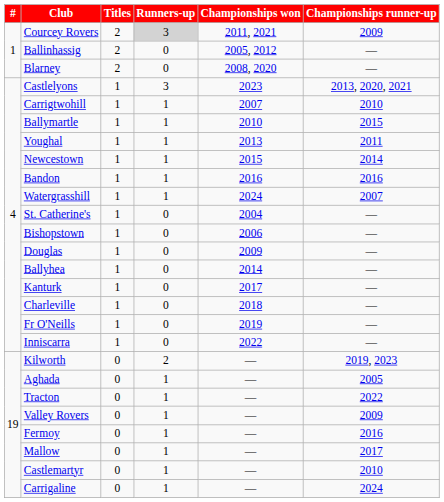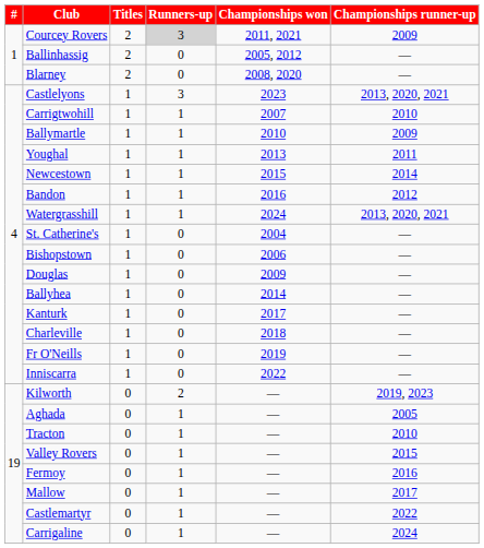 <table class="wikitable sortable" style="text-align:center">
 <tr>
 <th style="background:red;color:white">#</th>
 <th style="background:red;color:white">Club</th>
 <th style="background:red;color:white">Titles</th>
 <th style="background:red;color:white">Runners-up</th>
 <th style="background:red;color:white">Championships won</th>
 <th style="background:red;color:white">Championships runner-up</th>
 </tr>
 <tr>
 <td rowspan="3">1</td>
 <td style="text-align:left"> <a href='#'>Courcey Rovers</a></td>
 <td>2</td>
 <td style="background: lightgrey;">3</td>
 <td><a href='#'>2011</a>, <a href='#'>2021</a></td>
 <td><a href='#'>2009</a></td>
 </tr>
 <tr>
 <td style="text-align:left"> <a href='#'>Ballinhassig</a></td>
 <td>2</td>
 <td>0</td>
 <td><a href='#'>2005</a>, <a href='#'>2012</a></td>
 <td>—</td>
 </tr>
 <tr>
 <td style="text-align:left"> <a href='#'>Blarney</a></td>
 <td>2</td>
 <td>0</td>
 <td><a href='#'>2008</a>, <a href='#'>2020</a></td>
 <td>—</td>
 </tr>
 <tr>
 <td rowspan="15">4</td>
 <td style="text-align:left"> <a href='#'>Castlelyons</a></td>
 <td>1</td>
 <td>3</td>
 <td><a href='#'>2023</a></td>
 <td><a href='#'>2013</a>, <a href='#'>2020</a>, <a href='#'>2021</a></td>
 </tr>
 <tr>
 <td style="text-align:left"> <a href='#'>Carrigtwohill</a></td>
 <td>1</td>
 <td>1</td>
 <td><a href='#'>2007</a></td>
 <td><a href='#'>2010</a></td>
 </tr>
 <tr>
 <td style="text-align:left"> <a href='#'>Ballymartle</a></td>
 <td>1</td>
 <td>1</td>
 <td><a href='#'>2010</a></td>
-<td><a href='#'>2015</a></td>
+<td><a href='#'>2009</a></td>
 </tr>
 <tr>
 <td style="text-align:left"> <a href='#'>Youghal</a></td>
 <td>1</td>
 <td>1</td>
 <td><a href='#'>2013</a></td>
 <td><a href='#'>2011</a></td>
 </tr>
 <tr>
 <td style="text-align:left"> <a href='#'>Newcestown</a></td>
 <td>1</td>
 <td>1</td>
 <td><a href='#'>2015</a></td>
 <td><a href='#'>2014</a></td>
 </tr>
 <tr>
 <td style="text-align:left"> <a href='#'>Bandon</a></td>
 <td>1</td>
 <td>1</td>
 <td><a href='#'>2016</a></td>
-<td><a href='#'>2016</a></td>
+<td><a href='#'>2012</a></td>
 </tr>
 <tr>
 <td style="text-align:left"> <a href='#'>Watergrasshill</a></td>
 <td>1</td>
 <td>1</td>
 <td><a href='#'>2024</a></td>
-<td><a href='#'>2007</a></td>
+<td><a href='#'>2013</a>, <a href='#'>2020</a>, <a href='#'>2021</a></td>
 </tr>
 <tr>
 <td style="text-align:left"> <a href='#'>St. Catherine's</a></td>
 <td>1</td>
 <td>0</td>
 <td><a href='#'>2004</a></td>
 <td>—</td>
 </tr>
 <tr>
 <td style="text-align:left"> <a href='#'>Bishopstown</a></td>
 <td>1</td>
 <td>0</td>
 <td><a href='#'>2006</a></td>
 <td>—</td>
 </tr>
 <tr>
 <td style="text-align:left"> <a href='#'>Douglas</a></td>
 <td>1</td>
 <td>0</td>
 <td><a href='#'>2009</a></td>
 <td>—</td>
 </tr>
 <tr>
 <td style="text-align:left"> <a href='#'>Ballyhea</a></td>
 <td>1</td>
 <td>0</td>
 <td><a href='#'>2014</a></td>
 <td>—</td>
 </tr>
 <tr>
 <td style="text-align:left"> <a href='#'>Kanturk</a></td>
 <td>1</td>
 <td>0</td>
 <td><a href='#'>2017</a></td>
 <td>—</td>
 </tr>
 <tr>
 <td style="text-align:left"> <a href='#'>Charleville</a></td>
 <td>1</td>
 <td>0</td>
 <td><a href='#'>2018</a></td>
 <td>—</td>
 </tr>
 <tr>
 <td style="text-align:left"> <a href='#'>Fr O'Neills</a></td>
 <td>1</td>
 <td>0</td>
 <td><a href='#'>2019</a></td>
 <td>—</td>
 </tr>
 <tr>
 <td style="text-align:left"> <a href='#'>Inniscarra</a></td>
 <td>1</td>
 <td>0</td>
 <td><a href='#'>2022</a></td>
 <td>—</td>
 </tr>
 <tr>
 <td rowspan="8">19</td>
 <td style="text-align:left"> <a href='#'>Kilworth</a></td>
 <td>0</td>
 <td>2</td>
 <td>—</td>
 <td><a href='#'>2019</a>, <a href='#'>2023</a></td>
 </tr>
 <tr>
 <td style="text-align:left"> <a href='#'>Aghada</a></td>
 <td>0</td>
 <td>1</td>
 <td>—</td>
 <td><a href='#'>2005</a></td>
 </tr>
 <tr>
 <td style="text-align:left"> <a href='#'>Tracton</a></td>
 <td>0</td>
 <td>1</td>
 <td>—</td>
-<td><a href='#'>2022</a></td>
+<td><a href='#'>2010</a></td>
 </tr>
 <tr>
 <td style="text-align:left"> <a href='#'>Valley Rovers</a></td>
 <td>0</td>
 <td>1</td>
 <td>—</td>
-<td><a href='#'>2009</a></td>
+<td><a href='#'>2015</a></td>
 </tr>
 <tr>
 <td style="text-align:left"> <a href='#'>Fermoy</a></td>
 <td>0</td>
 <td>1</td>
 <td>—</td>
 <td><a href='#'>2016</a></td>
 </tr>
 <tr>
 <td style="text-align:left"> <a href='#'>Mallow</a></td>
 <td>0</td>
 <td>1</td>
 <td>—</td>
 <td><a href='#'>2017</a></td>
 </tr>
 <tr>
 <td style="text-align:left"> <a href='#'>Castlemartyr</a></td>
 <td>0</td>
 <td>1</td>
 <td>—</td>
-<td><a href='#'>2010</a></td>
+<td><a href='#'>2022</a></td>
 </tr>
 <tr>
 <td style="text-align:left"> <a href='#'>Carrigaline</a></td>
 <td>0</td>
 <td>1</td>
 <td>—</td>
 <td><a href='#'>2024</a></td>
 </tr>
 </table>
